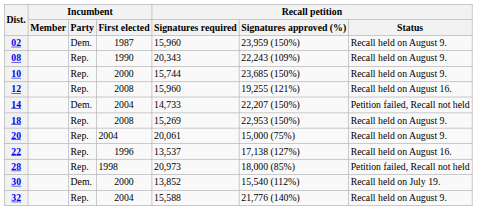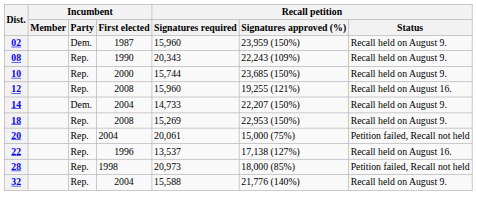 <table class="wikitable sortable">
 <tr>
 <th rowspan="2">Dist.</th>
 <th colspan="3">Incumbent</th>
 <th colspan="3">Recall petition</th>
 </tr>
 <tr>
 <th>Member</th>
 <th>Party</th>
 <th>First elected</th>
 <th>Signatures required</th>
 <th>Signatures approved (%)</th>
 <th>Status</th>
 </tr>
 <tr>
 <th><a href='#'>02</a></th>
 <td></td>
 <td>Dem.</td>
 <td align="center">1987<br></td>
 <td>15,960</td>
 <td>23,959 (150%)</td>
 <td>Recall held on August 9.</td>
 </tr>
 <tr>
 <th><a href='#'>08</a></th>
 <td></td>
 <td>Rep.</td>
 <td align="center">1990</td>
 <td>20,343</td>
 <td>22,243 (109%)</td>
 <td>Recall held on August 9.</td>
 </tr>
 <tr>
 <th><a href='#'>10</a></th>
 <td></td>
 <td>Rep.</td>
 <td align="center">2000</td>
 <td>15,744</td>
 <td>23,685 (150%)</td>
 <td>Recall held on August 9.</td>
 </tr>
 <tr>
 <th><a href='#'>12</a></th>
 <td></td>
 <td>Rep.</td>
 <td align="center">2008</td>
 <td>15,960</td>
 <td>19,255 (121%)</td>
 <td>Recall held on August 16.</td>
 </tr>
 <tr>
 <th><a href='#'>14</a></th>
 <td></td>
 <td>Dem.</td>
 <td align="center">2004</td>
 <td>14,733</td>
 <td>22,207 (150%)</td>
-<td>Petition failed, Recall not held</td>
+<td>Recall held on August 9.</td>
 </tr>
 <tr>
 <th><a href='#'>18</a></th>
 <td></td>
 <td>Rep.</td>
 <td align="center">2008</td>
 <td>15,269</td>
 <td>22,953 (150%)</td>
 <td>Recall held on August 9.</td>
 </tr>
 <tr>
 <th><a href='#'>20</a></th>
 <td></td>
 <td>Rep.</td>
 <td>2004</td>
 <td>20,061</td>
 <td>15,000 (75%)</td>
-<td>Recall held on August 9.</td>
+<td>Petition failed, Recall not held</td>
 </tr>
 <tr>
 <th><a href='#'>22</a></th>
 <td></td>
 <td>Rep.</td>
 <td align="center">1996</td>
 <td>13,537</td>
 <td>17,138 (127%)</td>
 <td>Recall held on August 16.</td>
 </tr>
 <tr>
 <th><a href='#'>28</a></th>
 <td></td>
 <td>Rep.</td>
 <td>1998<br></td>
 <td>20,973</td>
 <td>18,000 (85%)</td>
 <td>Petition failed, Recall not held</td>
 </tr>
 <tr>
-<th><a href='#'>30</a></th>
-<td></td>
-<td>Dem.</td>
-<td align="center">2000</td>
-<td>13,852</td>
-<td>15,540 (112%)</td>
-<td>Recall held on July 19.</td>
-</tr>
-<tr>
 <th><a href='#'>32</a></th>
 <td></td>
 <td>Rep.</td>
 <td align="center">2004</td>
 <td>15,588</td>
 <td>21,776 (140%)</td>
 <td>Recall held on August 9.</td>
 </tr>
 </table>
